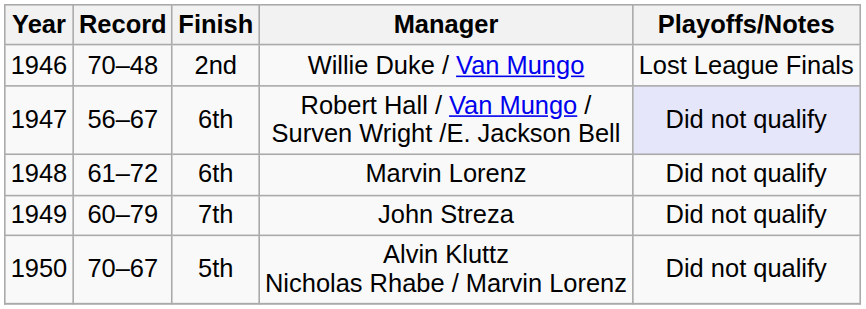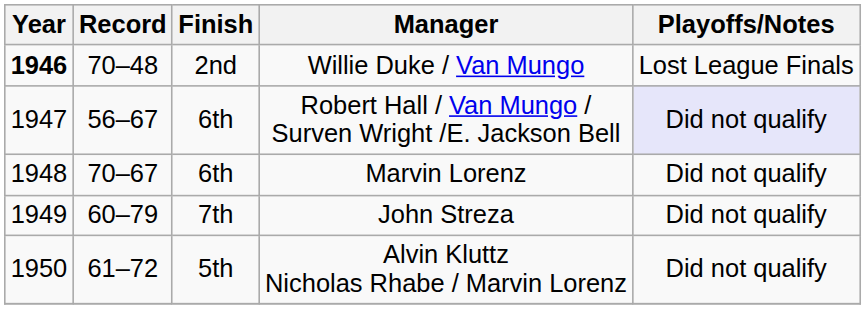 <table class="wikitable" style="text-align:center">
 <tr>
 <th>Year</th>
 <th>Record</th>
 <th>Finish</th>
 <th>Manager</th>
 <th>Playoffs/Notes</th>
 </tr>
 <tr align=center>
-<td>1946</td>
+<td><strong>1946</strong></td>
 <td>70–48</td>
 <td>2nd</td>
 <td>Willie Duke / <a href='#'>Van Mungo</a></td>
 <td>Lost League Finals</td>
 </tr>
 <tr align=center>
 <td>1947</td>
 <td>56–67</td>
 <td>6th</td>
 <td>Robert Hall / <a href='#'>Van Mungo</a> /<br> Surven Wright /E. Jackson Bell</td>
 <td style="background: lavender;">Did not qualify</td>
 </tr>
 <tr align=center>
 <td>1948</td>
-<td>61–72</td>
+<td>70–67</td>
 <td>6th</td>
 <td>Marvin Lorenz</td>
 <td>Did not qualify</td>
 </tr>
 <tr align=center>
 <td>1949</td>
 <td>60–79</td>
 <td>7th</td>
 <td>John Streza</td>
 <td>Did not qualify</td>
 </tr>
 <tr align=center>
 <td>1950</td>
-<td>70–67</td>
+<td>61–72</td>
 <td>5th</td>
 <td>Alvin Kluttz <br> Nicholas Rhabe / Marvin Lorenz</td>
 <td>Did not qualify</td>
 </tr>
 <tr align=center>
 </tr>
 </table>
